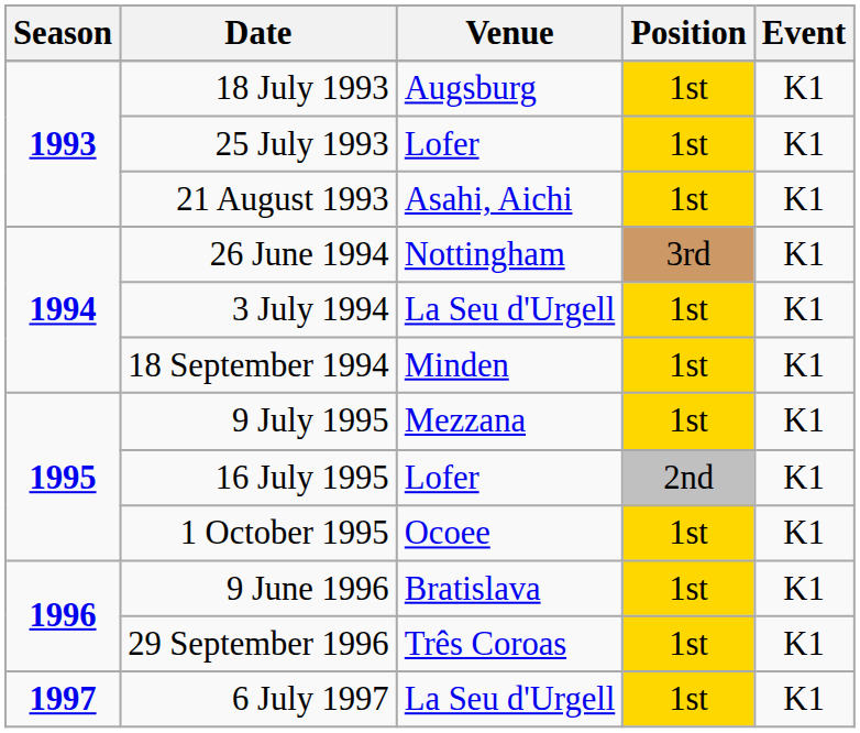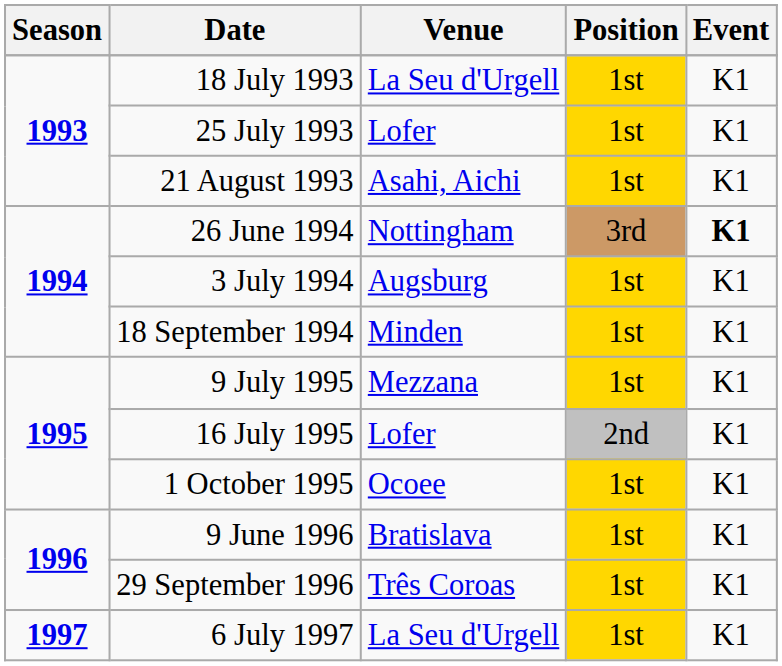 <table class="wikitable" style="text-align:center; font-size:95%;">
 <tr>
 <th>Season</th>
 <th>Date</th>
 <th>Venue</th>
 <th>Position</th>
 <th>Event</th>
 </tr>
 <tr>
 </tr>
 <tr>
 <td rowspan=3><strong><a href='#'>1993</a></strong></td>
 <td align=right>18 July 1993</td>
-<td align=left><a href='#'>Augsburg</a></td>
+<td align=left><a href='#'>La Seu d'Urgell</a></td>
 <td bgcolor=gold>1st</td>
 <td>K1</td>
 </tr>
 <tr>
 <td align=right>25 July 1993</td>
 <td align=left><a href='#'>Lofer</a></td>
 <td bgcolor=gold>1st</td>
 <td>K1</td>
 </tr>
 <tr>
 <td align=right>21 August 1993</td>
 <td align=left><a href='#'>Asahi, Aichi</a></td>
 <td bgcolor=gold>1st</td>
 <td>K1</td>
 </tr>
 <tr>
 <td rowspan=3><strong><a href='#'>1994</a></strong></td>
 <td align=right>26 June 1994</td>
 <td align=left><a href='#'>Nottingham</a></td>
 <td bgcolor=cc9966>3rd</td>
-<td>K1</td>
+<td><strong>K1</strong></td>
 </tr>
 <tr>
 <td align=right>3 July 1994</td>
-<td align=left><a href='#'>La Seu d'Urgell</a></td>
+<td align=left><a href='#'>Augsburg</a></td>
 <td bgcolor=gold>1st</td>
 <td>K1</td>
 </tr>
 <tr>
 <td align=right>18 September 1994</td>
 <td align=left><a href='#'>Minden</a></td>
 <td bgcolor=gold>1st</td>
 <td>K1</td>
 </tr>
 <tr>
 <td rowspan=3><strong><a href='#'>1995</a></strong></td>
 <td align=right>9 July 1995</td>
 <td align=left><a href='#'>Mezzana</a></td>
 <td bgcolor=gold>1st</td>
 <td>K1</td>
 </tr>
 <tr>
 <td align=right>16 July 1995</td>
 <td align=left><a href='#'>Lofer</a></td>
 <td bgcolor=silver>2nd</td>
 <td>K1</td>
 </tr>
 <tr>
 <td align=right>1 October 1995</td>
 <td align=left><a href='#'>Ocoee</a></td>
 <td bgcolor=gold>1st</td>
 <td>K1</td>
 </tr>
 <tr>
 <td rowspan=2><strong><a href='#'>1996</a></strong></td>
 <td align=right>9 June 1996</td>
 <td align=left><a href='#'>Bratislava</a></td>
 <td bgcolor=gold>1st</td>
 <td>K1</td>
 </tr>
 <tr>
 <td align=right>29 September 1996</td>
 <td align=left><a href='#'>Três Coroas</a></td>
 <td bgcolor=gold>1st</td>
 <td>K1</td>
 </tr>
 <tr>
 <td><strong><a href='#'>1997</a></strong></td>
 <td align=right>6 July 1997</td>
 <td align=left><a href='#'>La Seu d'Urgell</a></td>
 <td bgcolor=gold>1st</td>
 <td>K1</td>
 </tr>
 </table>
